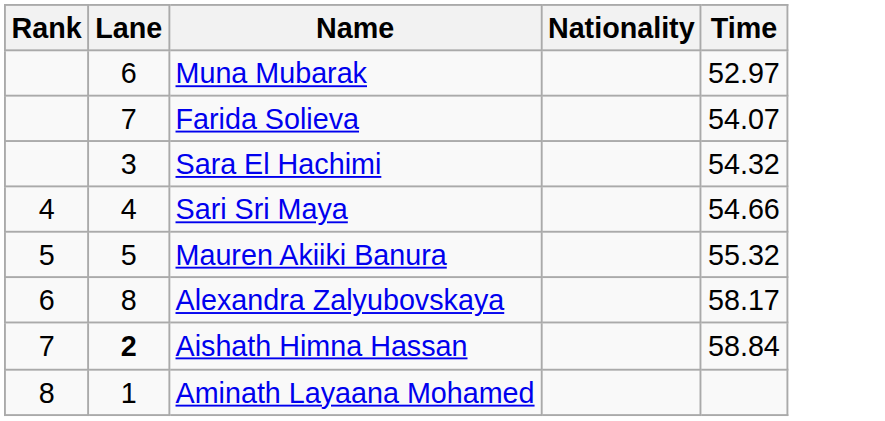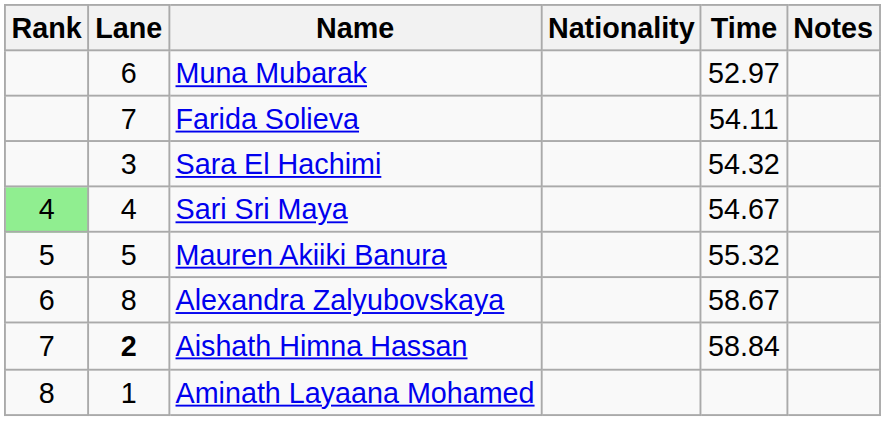 <table class="wikitable sortable" style="text-align:center;font-size:95%">
 <tr>
 <th>Rank</th>
 <th>Lane</th>
 <th>Name</th>
 <th>Nationality</th>
 <th>Time</th>
+<th>Notes</th>
 </tr>
 <tr>
 <td></td>
 <td>6</td>
 <td align=left><a href='#'>Muna Mubarak</a></td>
 <td align=left></td>
 <td>52.97</td>
+<td></td>
 </tr>
 <tr>
 <td></td>
 <td>7</td>
 <td align=left><a href='#'>Farida Solieva</a></td>
 <td align=left></td>
-<td>54.07</td>
+<td>54.11</td>
+<td></td>
 </tr>
 <tr>
 <td></td>
 <td>3</td>
 <td align=left><a href='#'>Sara El Hachimi</a></td>
 <td align=left></td>
 <td>54.32</td>
+<td></td>
 </tr>
 <tr>
-<td>4</td>
+<td style="background: lightgreen;">4</td>
 <td>4</td>
 <td align=left><a href='#'>Sari Sri Maya</a></td>
 <td align=left></td>
-<td>54.66</td>
+<td>54.67</td>
+<td></td>
 </tr>
 <tr>
 <td>5</td>
 <td>5</td>
 <td align=left><a href='#'>Mauren Akiiki Banura</a></td>
 <td align=left></td>
 <td>55.32</td>
+<td></td>
 </tr>
 <tr>
 <td>6</td>
 <td>8</td>
 <td align=left><a href='#'>Alexandra Zalyubovskaya</a></td>
 <td align=left></td>
-<td>58.17</td>
+<td>58.67</td>
+<td></td>
 </tr>
 <tr>
 <td>7</td>
 <td><strong>2</strong></td>
 <td align=left><a href='#'>Aishath Himna Hassan</a></td>
 <td align=left></td>
 <td>58.84</td>
+<td></td>
 </tr>
 <tr>
 <td>8</td>
 <td>1</td>
 <td align=left><a href='#'>Aminath Layaana Mohamed</a></td>
 <td align=left></td>
 <td></td>
+<td></td>
 </tr>
 </table>
